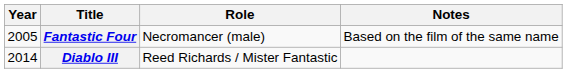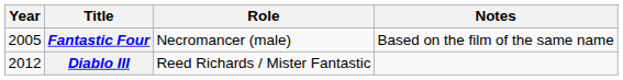 <table class="wikitable sortable plainrowheaders">
 <tr>
 <th scope="col">Year</th>
 <th scope="col">Title</th>
 <th scope="col">Role</th>
 <th scope="col" class="unsortable">Notes</th>
 </tr>
 <tr>
 <td>2005</td>
 <th scope="row"><em><a href='#'>Fantastic Four</a></em></th>
 <td>Necromancer (male)</td>
 <td>Based on the film of the same name</td>
 </tr>
 <tr>
-<td>2014</td>
+<td>2012</td>
 <th scope="row"><em><a href='#'>Diablo III</a></em></th>
 <td>Reed Richards / Mister Fantastic</td>
 <td></td>
 </tr>
 </table>
